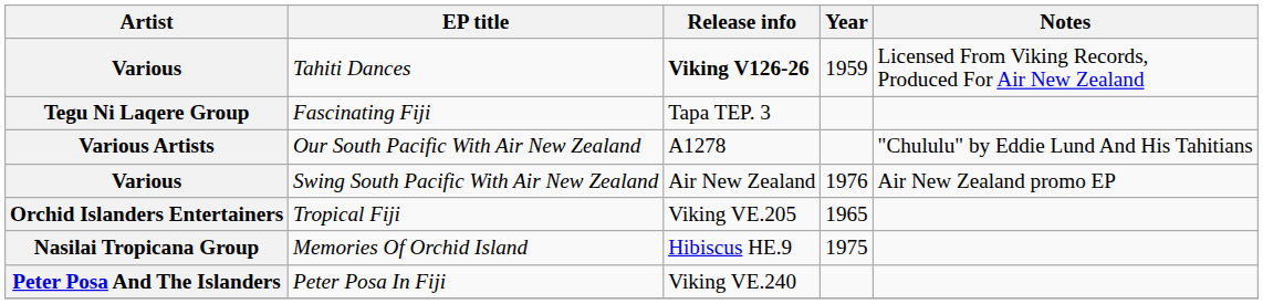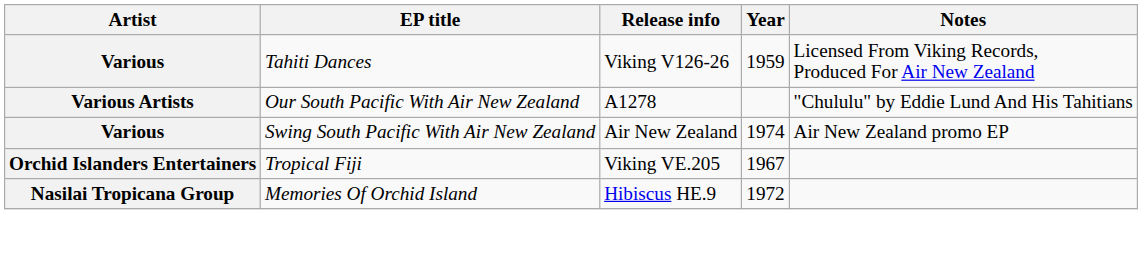 <table class="wikitable plainrowheaders sortable">
 <tr>
 <th scope="col">Artist</th>
 <th scope="col">EP title</th>
 <th scope="col">Release info</th>
 <th scope="col">Year</th>
 <th scope="col" class="unsortable">Notes</th>
 </tr>
 <tr>
 <th scope="row">Various</th>
 <td><em>Tahiti Dances</em></td>
-<td><strong>Viking V126-26</strong></td>
+<td>Viking V126-26</td>
 <td>1959</td>
 <td>Licensed From Viking Records,<br>Produced For <a href='#'>Air New Zealand</a></td>
-</tr>
-<tr>
-<th scope="row">Tegu Ni Laqere Group</th>
-<td><em>Fascinating Fiji</em></td>
-<td>Tapa TEP. 3</td>
-<td></td>
-<td></td>
 </tr>
 <tr>
 <th scope="row">Various Artists</th>
 <td><em>Our South Pacific With Air New Zealand</em></td>
 <td>A1278</td>
 <td></td>
 <td>"Chululu" by Eddie Lund And His Tahitians</td>
 </tr>
 <tr>
 <th scope="row">Various</th>
 <td><em>Swing South Pacific With Air New Zealand</em></td>
 <td>Air New Zealand</td>
-<td>1976</td>
+<td>1974</td>
 <td>Air New Zealand promo EP</td>
 </tr>
 <tr>
 <th scope="row">Orchid Islanders Entertainers</th>
 <td><em>Tropical Fiji</em></td>
 <td>Viking VE.205</td>
-<td>1965</td>
+<td>1967</td>
 <td></td>
 </tr>
 <tr>
 <th scope="row">Nasilai Tropicana Group</th>
 <td><em>Memories Of Orchid Island</em></td>
 <td><a href='#'>Hibiscus</a> HE.9</td>
-<td>1975</td>
-<td></td>
-</tr>
-<tr>
-<th scope="row"><a href='#'>Peter Posa</a> And The Islanders</th>
-<td><em>Peter Posa In Fiji</em></td>
-<td>Viking VE.240</td>
-<td></td>
+<td>1972</td>
 <td></td>
 </tr>
 <tr>
 </tr>
 </table>
